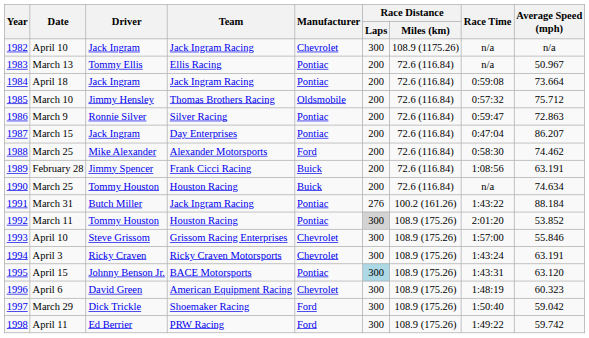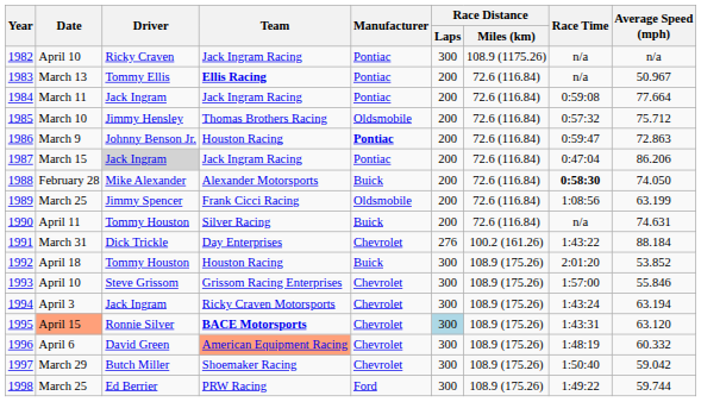 <table class="wikitable" style="font-size: 95%;">
 <tr>
 <th rowspan="2">Year</th>
 <th rowspan="2">Date</th>
 <th rowspan="2">Driver</th>
 <th rowspan="2">Team</th>
 <th rowspan="2">Manufacturer</th>
 <th colspan="2">Race Distance</th>
 <th rowspan="2">Race Time</th>
 <th rowspan="2">Average Speed<br>(mph)</th>
 </tr>
 <tr>
 <th>Laps</th>
 <th>Miles (km)</th>
 </tr>
 <tr>
 <td><a href='#'>1982</a></td>
 <td>April 10</td>
-<td><a href='#'>Jack Ingram</a></td>
+<td><a href='#'>Ricky Craven</a></td>
 <td><a href='#'>Jack Ingram Racing</a></td>
-<td><a href='#'>Chevrolet</a></td>
+<td><a href='#'>Pontiac</a></td>
 <td align="center">300</td>
 <td align="center">108.9 (1175.26)</td>
 <td align="center">n/a</td>
 <td align="center">n/a</td>
 </tr>
 <tr>
 <td><a href='#'>1983</a></td>
 <td>March 13</td>
 <td><a href='#'>Tommy Ellis</a></td>
-<td><a href='#'>Ellis Racing</a></td>
+<td><strong><a href='#'>Ellis Racing</a></strong></td>
 <td><a href='#'>Pontiac</a></td>
 <td align="center">200</td>
 <td align="center">72.6 (116.84)</td>
 <td align="center">n/a</td>
 <td align="center">50.967</td>
 </tr>
 <tr>
 <td><a href='#'>1984</a></td>
-<td>April 18</td>
+<td>March 11</td>
 <td><a href='#'>Jack Ingram</a></td>
 <td><a href='#'>Jack Ingram Racing</a></td>
 <td><a href='#'>Pontiac</a></td>
 <td align="center">200</td>
 <td align="center">72.6 (116.84)</td>
 <td align="center">0:59:08</td>
-<td align="center">73.664</td>
+<td align="center">77.664</td>
 </tr>
 <tr>
 <td><a href='#'>1985</a></td>
 <td>March 10</td>
 <td><a href='#'>Jimmy Hensley</a></td>
 <td><a href='#'>Thomas Brothers Racing</a></td>
 <td><a href='#'>Oldsmobile</a></td>
 <td align="center">200</td>
 <td align="center">72.6 (116.84)</td>
 <td align="center">0:57:32</td>
 <td align="center">75.712</td>
 </tr>
 <tr>
 <td><a href='#'>1986</a></td>
 <td>March 9</td>
-<td><a href='#'>Ronnie Silver</a></td>
-<td><a href='#'>Silver Racing</a></td>
-<td><a href='#'>Pontiac</a></td>
+<td><a href='#'>Johnny Benson Jr.</a></td>
+<td><a href='#'>Houston Racing</a></td>
+<td><strong><a href='#'>Pontiac</a></strong></td>
 <td align="center">200</td>
 <td align="center">72.6 (116.84)</td>
 <td align="center">0:59:47</td>
 <td align="center">72.863</td>
 </tr>
 <tr>
 <td><a href='#'>1987</a></td>
 <td>March 15</td>
-<td><a href='#'>Jack Ingram</a></td>
-<td><a href='#'>Day Enterprises</a></td>
+<td style="background: lightgrey;"><a href='#'>Jack Ingram</a></td>
+<td><a href='#'>Jack Ingram Racing</a></td>
 <td><a href='#'>Pontiac</a></td>
 <td align="center">200</td>
 <td align="center">72.6 (116.84)</td>
 <td align="center">0:47:04</td>
-<td align="center">86.207</td>
+<td align="center">86.206</td>
 </tr>
 <tr>
 <td><a href='#'>1988</a></td>
-<td>March 25</td>
+<td>February 28</td>
 <td><a href='#'>Mike Alexander</a></td>
 <td><a href='#'>Alexander Motorsports</a></td>
-<td><a href='#'>Ford</a></td>
+<td><a href='#'>Buick</a></td>
 <td align="center">200</td>
 <td align="center">72.6 (116.84)</td>
-<td align="center">0:58:30</td>
-<td align="center">74.462</td>
+<td align="center"><strong>0:58:30</strong></td>
+<td align="center">74.050</td>
 </tr>
 <tr>
 <td><a href='#'>1989</a></td>
-<td>February 28</td>
+<td>March 25</td>
 <td><a href='#'>Jimmy Spencer</a></td>
 <td><a href='#'>Frank Cicci Racing</a></td>
-<td><a href='#'>Buick</a></td>
+<td><a href='#'>Oldsmobile</a></td>
 <td align="center">200</td>
 <td align="center">72.6 (116.84)</td>
 <td align="center">1:08:56</td>
-<td align="center">63.191</td>
+<td align="center">63.199</td>
 </tr>
 <tr>
 <td><a href='#'>1990</a></td>
-<td>March 25</td>
+<td>April 11</td>
 <td><a href='#'>Tommy Houston</a></td>
-<td><a href='#'>Houston Racing</a></td>
+<td><a href='#'>Silver Racing</a></td>
 <td><a href='#'>Buick</a></td>
 <td align="center">200</td>
 <td align="center">72.6 (116.84)</td>
 <td align="center">n/a</td>
-<td align="center">74.634</td>
+<td align="center">74.631</td>
 </tr>
 <tr>
 <td><a href='#'>1991</a></td>
 <td>March 31</td>
-<td><a href='#'>Butch Miller</a></td>
-<td><a href='#'>Jack Ingram Racing</a></td>
-<td><a href='#'>Pontiac</a></td>
+<td><a href='#'>Dick Trickle</a></td>
+<td><a href='#'>Day Enterprises</a></td>
+<td><a href='#'>Chevrolet</a></td>
 <td align="center">276</td>
 <td align="center">100.2 (161.26)</td>
 <td align="center">1:43:22</td>
 <td align="center">88.184</td>
 </tr>
 <tr>
 <td><a href='#'>1992</a></td>
-<td>March 11</td>
+<td>April 18</td>
 <td><a href='#'>Tommy Houston</a></td>
 <td><a href='#'>Houston Racing</a></td>
-<td><a href='#'>Pontiac</a></td>
-<td align="center" style="background: lightgrey;">300</td>
+<td><a href='#'>Buick</a></td>
+<td align="center">300</td>
 <td align="center">108.9 (175.26)</td>
 <td align="center">2:01:20</td>
 <td align="center">53.852</td>
 </tr>
 <tr>
 <td><a href='#'>1993</a></td>
 <td>April 10</td>
 <td><a href='#'>Steve Grissom</a></td>
 <td><a href='#'>Grissom Racing Enterprises</a></td>
 <td><a href='#'>Chevrolet</a></td>
 <td align="center">300</td>
 <td align="center">108.9 (175.26)</td>
 <td align="center">1:57:00</td>
 <td align="center">55.846</td>
 </tr>
 <tr>
 <td><a href='#'>1994</a></td>
 <td>April 3</td>
-<td><a href='#'>Ricky Craven</a></td>
+<td><a href='#'>Jack Ingram</a></td>
 <td><a href='#'>Ricky Craven Motorsports</a></td>
 <td><a href='#'>Chevrolet</a></td>
 <td align="center">300</td>
 <td align="center">108.9 (175.26)</td>
 <td align="center">1:43:24</td>
-<td align="center">63.191</td>
+<td align="center">63.194</td>
 </tr>
 <tr>
 <td><a href='#'>1995</a></td>
-<td>April 15</td>
-<td><a href='#'>Johnny Benson Jr.</a></td>
-<td><a href='#'>BACE Motorsports</a></td>
-<td><a href='#'>Pontiac</a></td>
+<td style="background: lightsalmon;">April 15</td>
+<td><a href='#'>Ronnie Silver</a></td>
+<td><strong><a href='#'>BACE Motorsports</a></strong></td>
+<td><a href='#'>Chevrolet</a></td>
 <td align="center" style="background: lightblue;">300</td>
 <td align="center">108.9 (175.26)</td>
 <td align="center">1:43:31</td>
 <td align="center">63.120</td>
 </tr>
 <tr>
 <td><a href='#'>1996</a></td>
 <td>April 6</td>
 <td><a href='#'>David Green</a></td>
-<td><a href='#'>American Equipment Racing</a></td>
+<td style="background: lightsalmon;"><a href='#'>American Equipment Racing</a></td>
 <td><a href='#'>Chevrolet</a></td>
 <td align="center">300</td>
 <td align="center">108.9 (175.26)</td>
 <td align="center">1:48:19</td>
-<td align="center">60.323</td>
+<td align="center">60.332</td>
 </tr>
 <tr>
 <td><a href='#'>1997</a></td>
 <td>March 29</td>
-<td><a href='#'>Dick Trickle</a></td>
+<td><a href='#'>Butch Miller</a></td>
 <td><a href='#'>Shoemaker Racing</a></td>
-<td><a href='#'>Ford</a></td>
+<td><a href='#'>Chevrolet</a></td>
 <td align="center">300</td>
 <td align="center">108.9 (175.26)</td>
 <td align="center">1:50:40</td>
 <td align="center">59.042</td>
 </tr>
 <tr>
 <td><a href='#'>1998</a></td>
-<td>April 11</td>
+<td>March 25</td>
 <td><a href='#'>Ed Berrier</a></td>
 <td><a href='#'>PRW Racing</a></td>
 <td><a href='#'>Ford</a></td>
 <td align="center">300</td>
 <td align="center">108.9 (175.26)</td>
 <td align="center">1:49:22</td>
-<td align="center">59.742</td>
+<td align="center">59.744</td>
 </tr>
 </table>
